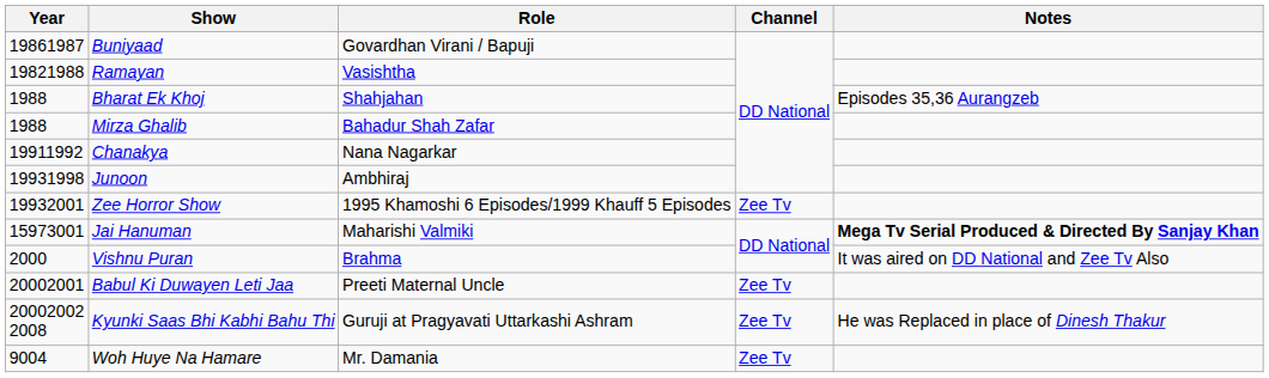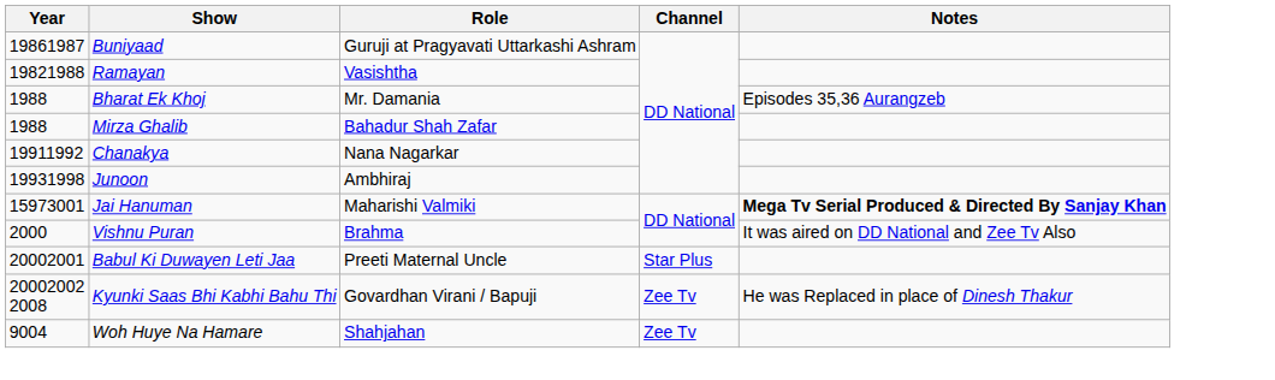 <table class="wikitable sortable">
 <tr>
 <th scope="col">Year</th>
 <th scope="col">Show</th>
 <th scope="col">Role</th>
 <th scope="col">Channel</th>
 <th class="unsortable" scope="col">Notes</th>
 </tr>
 <tr>
 <td>19861987</td>
 <td><em><a href='#'>Buniyaad</a></em></td>
-<td>Govardhan Virani / Bapuji</td>
+<td>Guruji at Pragyavati Uttarkashi Ashram</td>
 <td rowspan="6"><a href='#'>DD National</a></td>
 <td></td>
 </tr>
 <tr>
 <td>19821988</td>
 <td><em><a href='#'>Ramayan</a></em></td>
 <td><a href='#'>Vasishtha</a></td>
 <td></td>
 </tr>
 <tr>
 <td>1988</td>
 <td><em><a href='#'>Bharat Ek Khoj</a></em></td>
-<td><a href='#'>Shahjahan</a></td>
+<td>Mr. Damania</td>
 <td>Episodes 35,36 <a href='#'>Aurangzeb</a></td>
 </tr>
 <tr>
 <td>1988</td>
 <td><em><a href='#'>Mirza Ghalib</a></em></td>
 <td><a href='#'>Bahadur Shah Zafar</a></td>
 <td></td>
 </tr>
 <tr>
 <td>19911992</td>
 <td><em><a href='#'>Chanakya</a></em></td>
 <td>Nana Nagarkar</td>
 <td></td>
 </tr>
 <tr>
 <td>19931998</td>
 <td><em><a href='#'>Junoon</a></em></td>
 <td>Ambhiraj</td>
 <td></td>
 </tr>
 <tr>
-<td>19932001</td>
-<td><em><a href='#'>Zee Horror Show</a></em></td>
-<td>1995 Khamoshi 6 Episodes/1999 Khauff 5 Episodes</td>
-<td><a href='#'>Zee Tv</a></td>
-<td></td>
-</tr>
-<tr>
 <td>15973001</td>
 <td><em><a href='#'>Jai Hanuman</a></em></td>
 <td>Maharishi <a href='#'>Valmiki</a></td>
 <td rowspan="2"><a href='#'>DD National</a></td>
 <td><strong>Mega Tv Serial Produced & Directed By <a href='#'>Sanjay Khan</a></strong></td>
 </tr>
 <tr>
 <td>2000</td>
 <td><em><a href='#'>Vishnu Puran</a></em></td>
 <td><a href='#'>Brahma</a></td>
 <td>It was aired on <a href='#'>DD National</a> and <a href='#'>Zee Tv</a> Also</td>
 </tr>
 <tr>
 <td>20002001</td>
 <td><em><a href='#'>Babul Ki Duwayen Leti Jaa</a></em></td>
 <td>Preeti Maternal Uncle</td>
-<td><a href='#'>Zee Tv</a></td>
+<td><a href='#'>Star Plus</a></td>
 <td></td>
 </tr>
 <tr>
 <td>20002002<br>2008</td>
 <td><em><a href='#'>Kyunki Saas Bhi Kabhi Bahu Thi</a></em></td>
-<td>Guruji at Pragyavati Uttarkashi Ashram</td>
+<td>Govardhan Virani / Bapuji</td>
 <td><a href='#'>Zee Tv</a></td>
 <td>He was Replaced in place of <em><a href='#'>Dinesh Thakur</a></em></td>
 </tr>
 <tr>
 <td>9004</td>
 <td><em>Woh Huye Na Hamare</em></td>
-<td>Mr. Damania</td>
+<td><a href='#'>Shahjahan</a></td>
 <td><a href='#'>Zee Tv</a></td>
 </tr>
 </table>
